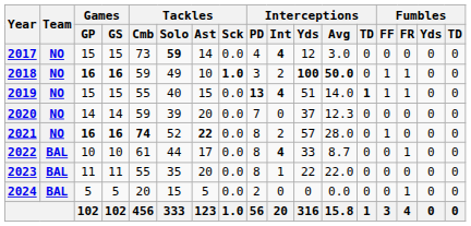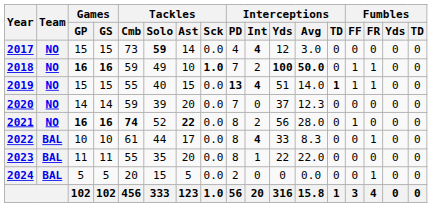 <table class="wikitable" style="text-align:center;">
 <tr>
 <th rowspan="2">Year</th>
 <th rowspan="2">Team</th>
 <th colspan="2">Games</th>
 <th colspan="4">Tackles</th>
 <th colspan="5">Interceptions</th>
 <th colspan="4">Fumbles</th>
 </tr>
 <tr>
 <th>GP</th>
 <th>GS</th>
 <th>Cmb</th>
 <th>Solo</th>
 <th>Ast</th>
 <th>Sck</th>
 <th>PD</th>
 <th>Int</th>
 <th>Yds</th>
 <th>Avg</th>
 <th>TD</th>
 <th>FF</th>
 <th>FR</th>
 <th>Yds</th>
 <th>TD</th>
 </tr>
 <tr>
 <th><a href='#'>2017</a></th>
 <th><a href='#'>NO</a></th>
 <td>15</td>
 <td>15</td>
 <td>73</td>
 <td><strong>59</strong></td>
 <td>14</td>
 <td>0.0</td>
 <td>4</td>
 <td><strong>4</strong></td>
 <td>12</td>
 <td>3.0</td>
 <td>0</td>
 <td>0</td>
 <td>0</td>
 <td>0</td>
 <td>0</td>
 </tr>
 <tr>
 <th><a href='#'>2018</a></th>
 <th><a href='#'>NO</a></th>
 <td><strong>16</strong></td>
 <td><strong>16</strong></td>
 <td>59</td>
 <td>49</td>
 <td>10</td>
 <td><strong>1.0</strong></td>
-<td>3</td>
+<td>7</td>
 <td>2</td>
 <td><strong>100</strong></td>
 <td><strong>50.0</strong></td>
 <td>0</td>
 <td>1</td>
 <td>1</td>
 <td>0</td>
 <td>0</td>
 </tr>
 <tr>
 <th><a href='#'>2019</a></th>
 <th><a href='#'>NO</a></th>
 <td>15</td>
 <td>15</td>
 <td>55</td>
 <td>40</td>
 <td>15</td>
 <td>0.0</td>
 <td><strong>13</strong></td>
 <td><strong>4</strong></td>
 <td>51</td>
 <td>14.0</td>
 <td><strong>1</strong></td>
 <td>1</td>
 <td>1</td>
 <td>0</td>
 <td>0</td>
 </tr>
 <tr>
 <th><a href='#'>2020</a></th>
 <th><a href='#'>NO</a></th>
 <td>14</td>
 <td>14</td>
 <td>59</td>
 <td>39</td>
 <td>20</td>
 <td>0.0</td>
 <td>7</td>
 <td>0</td>
 <td>37</td>
 <td>12.3</td>
 <td>0</td>
 <td>0</td>
 <td>0</td>
 <td>0</td>
 <td>0</td>
 </tr>
 <tr>
 <th><a href='#'>2021</a></th>
 <th><a href='#'>NO</a></th>
 <td><strong>16</strong></td>
 <td><strong>16</strong></td>
 <td><strong>74</strong></td>
 <td>52</td>
 <td><strong>22</strong></td>
 <td>0.0</td>
 <td>8</td>
 <td>2</td>
-<td>57</td>
+<td>56</td>
 <td>28.0</td>
 <td>0</td>
 <td>1</td>
 <td>0</td>
 <td>0</td>
 <td>0</td>
 </tr>
 <tr>
 <th><a href='#'>2022</a></th>
 <th><a href='#'>BAL</a></th>
 <td>10</td>
 <td>10</td>
 <td>61</td>
 <td>44</td>
 <td>17</td>
 <td>0.0</td>
 <td>8</td>
 <td><strong>4</strong></td>
 <td>33</td>
-<td>8.7</td>
+<td>8.3</td>
 <td>0</td>
 <td>0</td>
 <td>1</td>
 <td>0</td>
 <td>0</td>
 </tr>
 <tr>
 <th><a href='#'>2023</a></th>
 <th><a href='#'>BAL</a></th>
 <td>11</td>
 <td>11</td>
 <td>55</td>
 <td>35</td>
 <td>20</td>
 <td>0.0</td>
 <td>8</td>
 <td>1</td>
 <td>22</td>
 <td>22.0</td>
 <td>0</td>
 <td>0</td>
 <td>0</td>
 <td>0</td>
 <td>0</td>
 </tr>
 <tr>
 <th><a href='#'>2024</a></th>
 <th><a href='#'>BAL</a></th>
 <td>5</td>
 <td>5</td>
 <td>20</td>
 <td>15</td>
 <td>5</td>
 <td>0.0</td>
 <td>2</td>
 <td>0</td>
 <td>0</td>
 <td>0.0</td>
 <td>0</td>
 <td>0</td>
 <td>1</td>
 <td>0</td>
 <td>0</td>
 </tr>
 <tr>
 <th colspan="2"></th>
 <th>102</th>
 <th>102</th>
 <th>456</th>
 <th>333</th>
 <th>123</th>
 <th>1.0</th>
 <th>56</th>
 <th>20</th>
 <th>316</th>
 <th>15.8</th>
 <th>1</th>
 <th>3</th>
 <th>4</th>
 <th>0</th>
 <th>0</th>
 </tr>
 </table>
